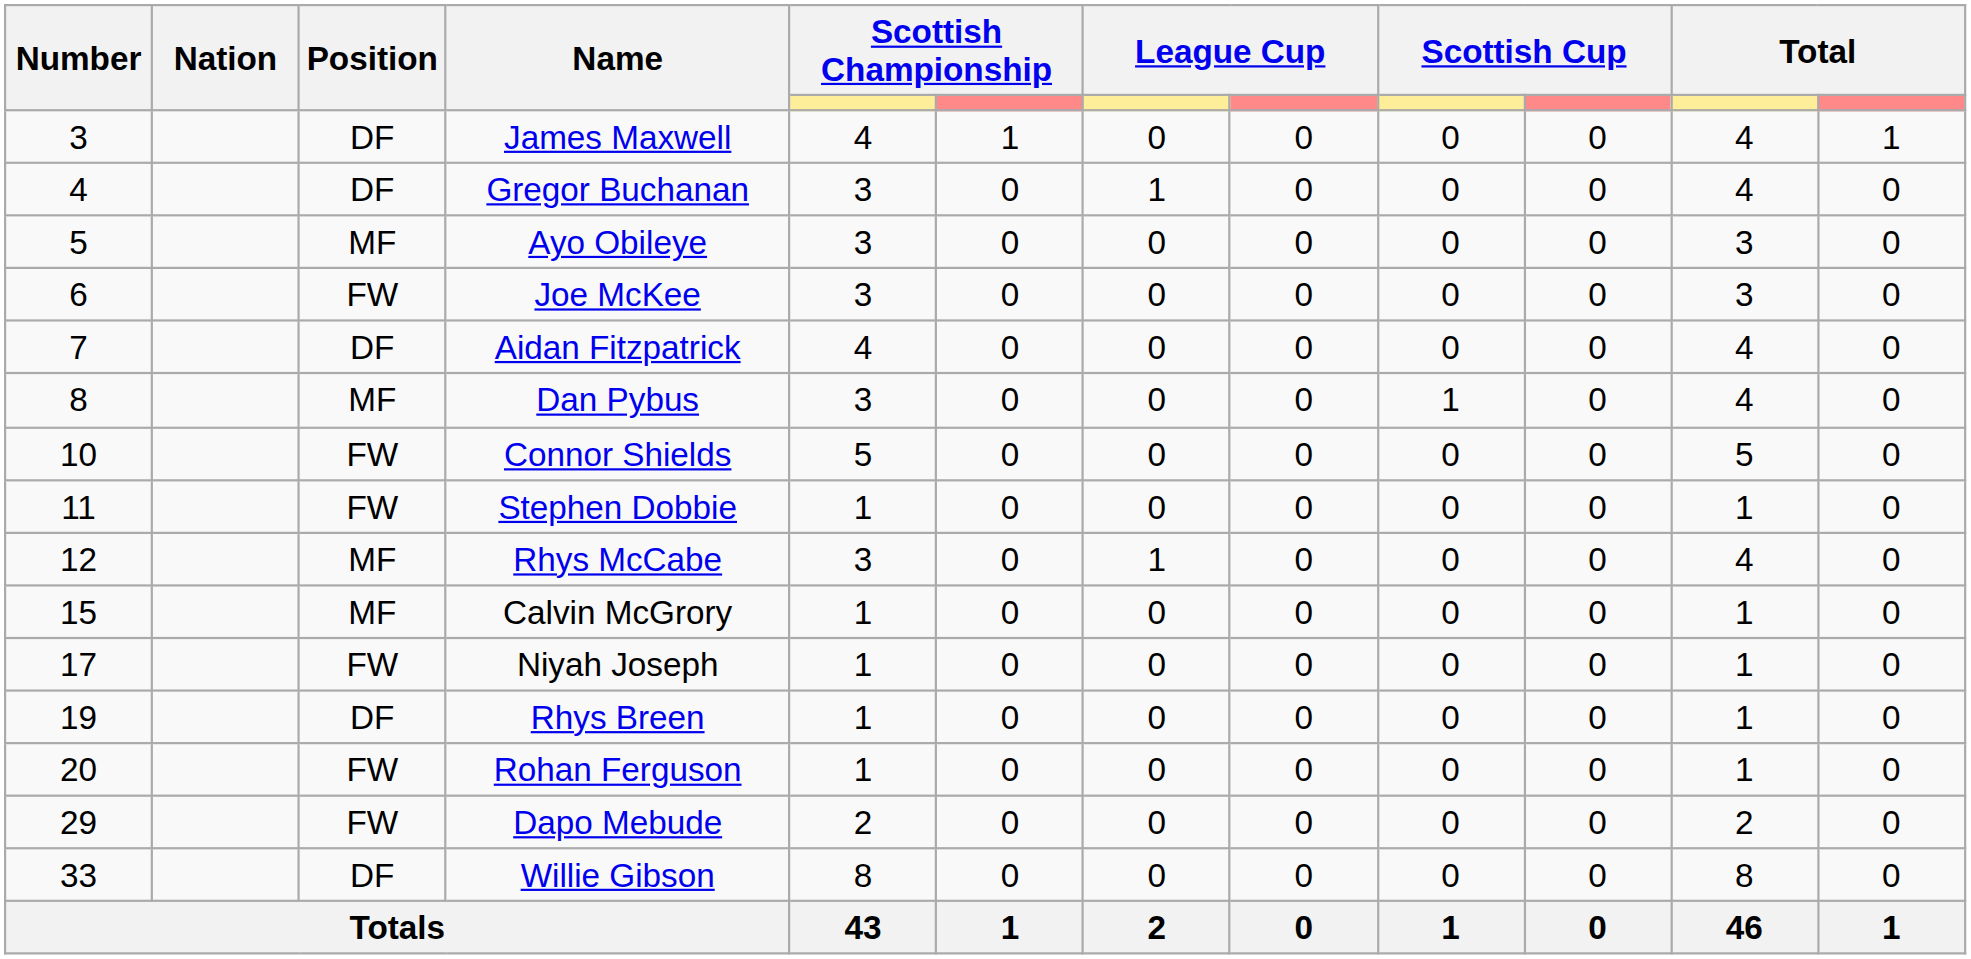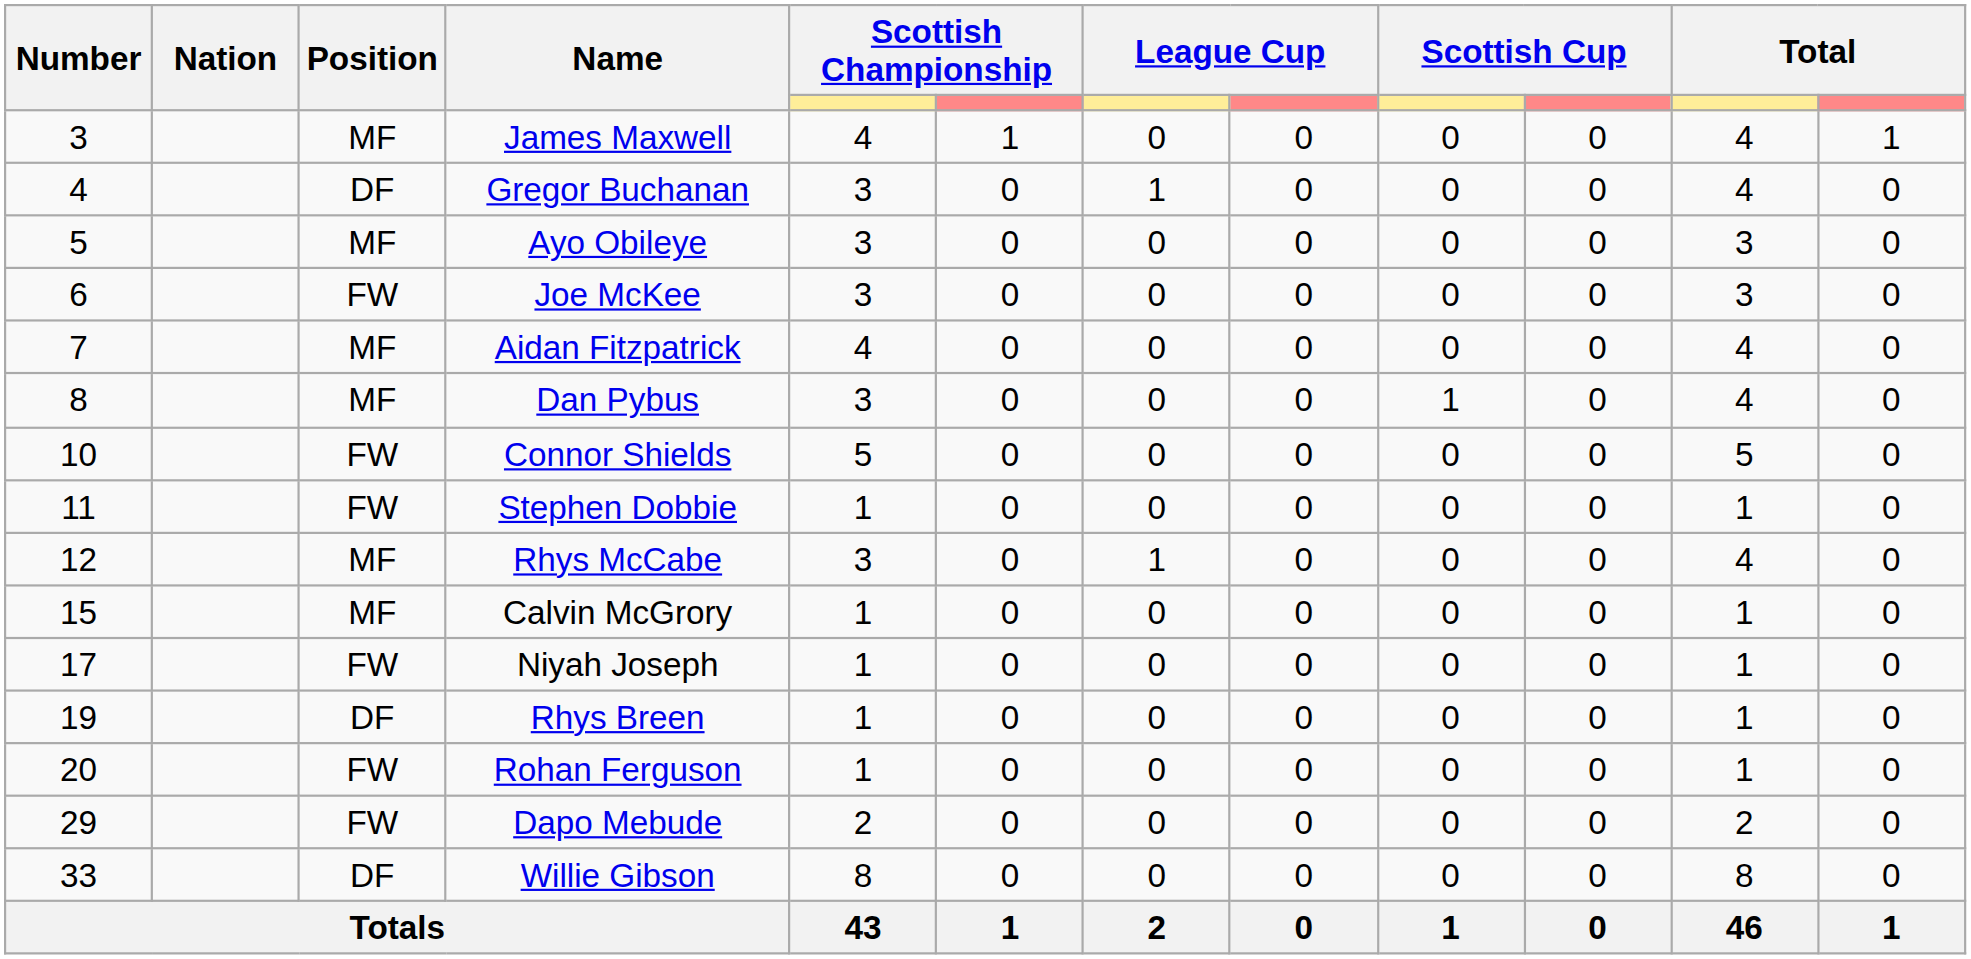 <table class="wikitable" style="font-size: 95%; text-align: center">
 <tr>
 <th rowspan=2 width=60>Number</th>
 <th rowspan=2 width=60>Nation</th>
 <th rowspan=2 width=60>Position</th>
 <th rowspan=2 width=150>Name</th>
 <th colspan=2><a href='#'>Scottish Championship</a></th>
 <th colspan=2><a href='#'>League Cup</a></th>
 <th colspan=2><a href='#'>Scottish Cup</a></th>
 <th colspan=2>Total</th>
 </tr>
 <tr>
 <th style="width:60px; background:#fe9;"></th>
 <th style="width:60px; background:#ff8888;"></th>
 <th style="width:60px; background:#fe9;"></th>
 <th style="width:60px; background:#ff8888;"></th>
 <th style="width:60px; background:#fe9;"></th>
 <th style="width:60px; background:#ff8888;"></th>
 <th style="width:60px; background:#fe9;"></th>
 <th style="width:60px; background:#ff8888;"></th>
 </tr>
 <tr>
 <td>3</td>
 <td></td>
-<td>DF</td>
+<td>MF</td>
 <td><a href='#'>James Maxwell</a></td>
 <td>4</td>
 <td>1</td>
 <td>0</td>
 <td>0</td>
 <td>0</td>
 <td>0</td>
 <td>4</td>
 <td>1</td>
 </tr>
 <tr>
 <td>4</td>
 <td></td>
 <td>DF</td>
 <td><a href='#'>Gregor Buchanan</a></td>
 <td>3</td>
 <td>0</td>
 <td>1</td>
 <td>0</td>
 <td>0</td>
 <td>0</td>
 <td>4</td>
 <td>0</td>
 </tr>
 <tr>
 <td>5</td>
 <td></td>
 <td>MF</td>
 <td><a href='#'>Ayo Obileye</a></td>
 <td>3</td>
 <td>0</td>
 <td>0</td>
 <td>0</td>
 <td>0</td>
 <td>0</td>
 <td>3</td>
 <td>0</td>
 </tr>
 <tr>
 <td>6</td>
 <td></td>
 <td>FW</td>
 <td><a href='#'>Joe McKee</a></td>
 <td>3</td>
 <td>0</td>
 <td>0</td>
 <td>0</td>
 <td>0</td>
 <td>0</td>
 <td>3</td>
 <td>0</td>
 </tr>
 <tr>
 <td>7</td>
 <td></td>
-<td>DF</td>
+<td>MF</td>
 <td><a href='#'>Aidan Fitzpatrick</a></td>
 <td>4</td>
 <td>0</td>
 <td>0</td>
 <td>0</td>
 <td>0</td>
 <td>0</td>
 <td>4</td>
 <td>0</td>
 </tr>
 <tr>
 <td>8</td>
 <td></td>
 <td>MF</td>
 <td><a href='#'>Dan Pybus</a></td>
 <td>3</td>
 <td>0</td>
 <td>0</td>
 <td>0</td>
 <td>1</td>
 <td>0</td>
 <td>4</td>
 <td>0</td>
 </tr>
 <tr>
 <td>10</td>
 <td></td>
 <td>FW</td>
 <td><a href='#'>Connor Shields</a></td>
 <td>5</td>
 <td>0</td>
 <td>0</td>
 <td>0</td>
 <td>0</td>
 <td>0</td>
 <td>5</td>
 <td>0</td>
 </tr>
 <tr>
 <td>11</td>
 <td></td>
 <td>FW</td>
 <td><a href='#'>Stephen Dobbie</a></td>
 <td>1</td>
 <td>0</td>
 <td>0</td>
 <td>0</td>
 <td>0</td>
 <td>0</td>
 <td>1</td>
 <td>0</td>
 </tr>
 <tr>
 <td>12</td>
 <td></td>
 <td>MF</td>
 <td><a href='#'>Rhys McCabe</a></td>
 <td>3</td>
 <td>0</td>
 <td>1</td>
 <td>0</td>
 <td>0</td>
 <td>0</td>
 <td>4</td>
 <td>0</td>
 </tr>
 <tr>
 <td>15</td>
 <td></td>
 <td>MF</td>
 <td>Calvin McGrory</td>
 <td>1</td>
 <td>0</td>
 <td>0</td>
 <td>0</td>
 <td>0</td>
 <td>0</td>
 <td>1</td>
 <td>0</td>
 </tr>
 <tr>
 <td>17</td>
 <td></td>
 <td>FW</td>
 <td>Niyah Joseph</td>
 <td>1</td>
 <td>0</td>
 <td>0</td>
 <td>0</td>
 <td>0</td>
 <td>0</td>
 <td>1</td>
 <td>0</td>
 </tr>
 <tr>
 <td>19</td>
 <td></td>
 <td>DF</td>
 <td><a href='#'>Rhys Breen</a></td>
 <td>1</td>
 <td>0</td>
 <td>0</td>
 <td>0</td>
 <td>0</td>
 <td>0</td>
 <td>1</td>
 <td>0</td>
 </tr>
 <tr>
 <td>20</td>
 <td></td>
 <td>FW</td>
 <td><a href='#'>Rohan Ferguson</a></td>
 <td>1</td>
 <td>0</td>
 <td>0</td>
 <td>0</td>
 <td>0</td>
 <td>0</td>
 <td>1</td>
 <td>0</td>
 </tr>
 <tr>
 <td>29</td>
 <td></td>
 <td>FW</td>
 <td><a href='#'>Dapo Mebude</a></td>
 <td>2</td>
 <td>0</td>
 <td>0</td>
 <td>0</td>
 <td>0</td>
 <td>0</td>
 <td>2</td>
 <td>0</td>
 </tr>
 <tr>
 <td>33</td>
 <td></td>
 <td>DF</td>
 <td><a href='#'>Willie Gibson</a></td>
 <td>8</td>
 <td>0</td>
 <td>0</td>
 <td>0</td>
 <td>0</td>
 <td>0</td>
 <td>8</td>
 <td>0</td>
 </tr>
 <tr>
 <th colspan=4>Totals</th>
 <th>43</th>
 <th>1</th>
 <th>2</th>
 <th>0</th>
 <th>1</th>
 <th>0</th>
 <th>46</th>
 <th>1</th>
 </tr>
 </table>
